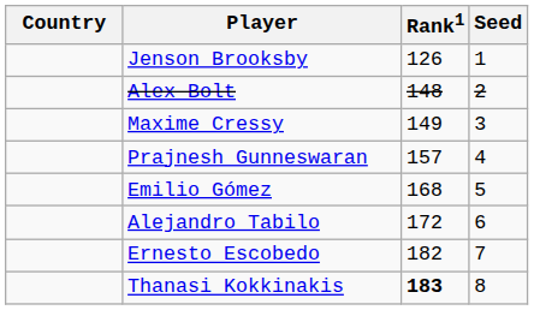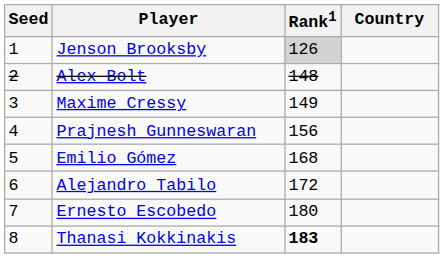 <table class="sortable wikitable">
 <tr>
-<th width="70">Country</th>
+<th>Seed</th>
 <th width="175">Player</th>
 <th>Rank<sup>1</sup></th>
-<th>Seed</th>
+<th width="70">Country</th>
 </tr>
 <tr>
+<td>1</td>
+<td><a href='#'>Jenson Brooksby</a></td>
+<td style="background: lightgrey;">126</td>
 <td></td>
-<td><a href='#'>Jenson Brooksby</a></td>
-<td>126</td>
-<td>1</td>
 </tr>
 <tr>
-<td><s></s></td>
+<td><s>2</s></td>
 <td><s><a href='#'>Alex Bolt</a></s></td>
 <td><s>148</s></td>
-<td><s>2</s></td>
+<td><s></s></td>
 </tr>
 <tr>
-<td></td>
+<td>3</td>
 <td><a href='#'>Maxime Cressy</a></td>
 <td>149</td>
-<td>3</td>
+<td></td>
 </tr>
 <tr>
+<td>4</td>
+<td><a href='#'>Prajnesh Gunneswaran</a></td>
+<td>156</td>
 <td></td>
-<td><a href='#'>Prajnesh Gunneswaran</a></td>
-<td>157</td>
-<td>4</td>
 </tr>
 <tr>
-<td></td>
+<td>5</td>
 <td><a href='#'>Emilio Gómez</a></td>
 <td>168</td>
-<td>5</td>
+<td></td>
 </tr>
 <tr>
-<td></td>
+<td>6</td>
 <td><a href='#'>Alejandro Tabilo</a></td>
 <td>172</td>
-<td>6</td>
+<td></td>
 </tr>
 <tr>
+<td>7</td>
+<td><a href='#'>Ernesto Escobedo</a></td>
+<td>180</td>
 <td></td>
-<td><a href='#'>Ernesto Escobedo</a></td>
-<td>182</td>
-<td>7</td>
 </tr>
 <tr>
-<td></td>
+<td>8</td>
 <td><a href='#'>Thanasi Kokkinakis</a></td>
 <td><strong>183</strong></td>
-<td>8</td>
+<td></td>
 </tr>
 </table>
